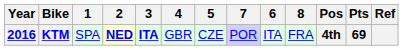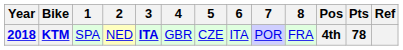 <table class="wikitable" style="text-align:center">
 <tr>
 <th scope=col>Year</th>
 <th scope=col>Bike</th>
 <th scope=col>1</th>
 <th scope=col>2</th>
 <th scope=col>3</th>
 <th scope=col>4</th>
 <th scope=col>5</th>
+<th scope=col>6</th>
 <th scope=col>7</th>
-<th scope=col>6</th>
 <th scope=col>8</th>
 <th scope=col>Pos</th>
 <th scope=col>Pts</th>
 <th scope=col>Ref</th>
 </tr>
 <tr>
-<th scope=row><a href='#'>2016</a></th>
+<th scope=row><a href='#'>2018</a></th>
 <th><a href='#'>KTM</a></th>
 <td style="background:#dfffdf;"><a href='#'>SPA</a><br></td>
-<td style="background:#ffffbf;"><strong><a href='#'>NED</a><br></strong></td>
+<td style="background:#ffffbf;"><a href='#'>NED</a><br></td>
 <td style="background:#dfffdf;"><strong><a href='#'>ITA</a><br></strong></td>
 <td style="background:#dfffdf;"><a href='#'>GBR</a><br></td>
 <td style="background:#dfffdf;"><a href='#'>CZE</a><br></td>
+<td style="background:#dfffdf;"><a href='#'>ITA</a><br></td>
 <td style="background:#cfcfff;"><a href='#'>POR</a><br></td>
-<td style="background:#dfffdf;"><a href='#'>ITA</a><br></td>
 <td style="background:#dfffdf;"><a href='#'>FRA</a><br></td>
 <th>4th</th>
-<th>69</th>
+<th>78</th>
 <th></th>
 </tr>
 </table>
